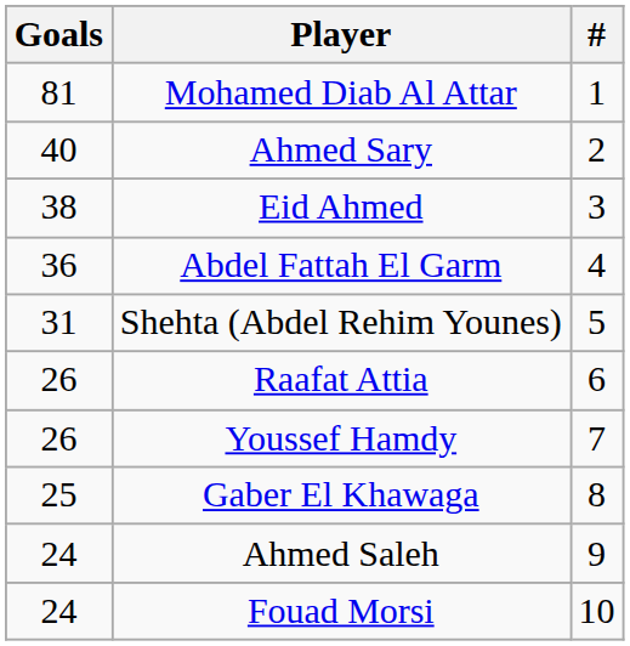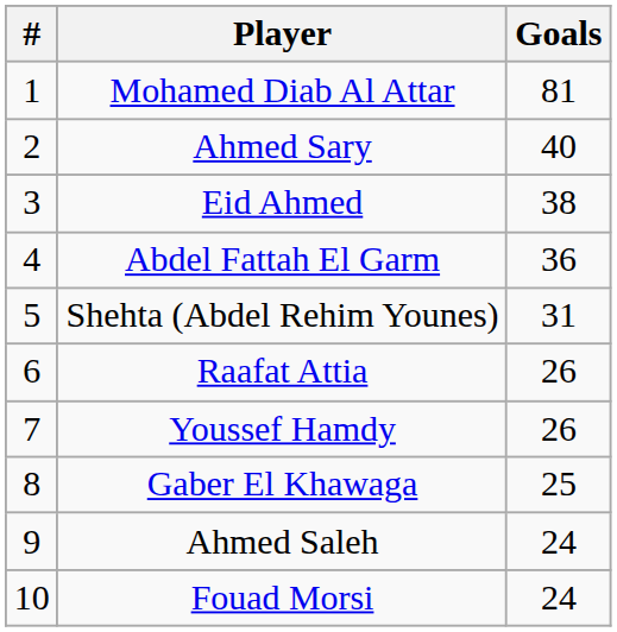 <table class="wikitable" style="text-align: center;">
 <tr>
+<th>#</th>
+<th>Player</th>
 <th>Goals</th>
-<th>Player</th>
-<th>#</th>
 </tr>
 <tr>
+<td>1</td>
+<td><a href='#'>Mohamed Diab Al Attar</a></td>
 <td>81</td>
-<td><a href='#'>Mohamed Diab Al Attar</a></td>
-<td>1</td>
 </tr>
 <tr>
+<td>2</td>
+<td><a href='#'>Ahmed Sary</a></td>
 <td>40</td>
-<td><a href='#'>Ahmed Sary</a></td>
-<td>2</td>
 </tr>
 <tr>
+<td>3</td>
+<td><a href='#'>Eid Ahmed</a></td>
 <td>38</td>
-<td><a href='#'>Eid Ahmed</a></td>
-<td>3</td>
 </tr>
 <tr>
+<td>4</td>
+<td><a href='#'>Abdel Fattah El Garm</a></td>
 <td>36</td>
-<td><a href='#'>Abdel Fattah El Garm</a></td>
-<td>4</td>
 </tr>
 <tr>
+<td>5</td>
+<td>Shehta (Abdel Rehim Younes)</td>
 <td>31</td>
-<td>Shehta (Abdel Rehim Younes)</td>
-<td>5</td>
 </tr>
 <tr>
+<td>6</td>
+<td><a href='#'>Raafat Attia</a></td>
 <td>26</td>
-<td><a href='#'>Raafat Attia</a></td>
-<td>6</td>
 </tr>
 <tr>
+<td>7</td>
+<td><a href='#'>Youssef Hamdy</a></td>
 <td>26</td>
-<td><a href='#'>Youssef Hamdy</a></td>
-<td>7</td>
 </tr>
 <tr>
+<td>8</td>
+<td><a href='#'>Gaber El Khawaga</a></td>
 <td>25</td>
-<td><a href='#'>Gaber El Khawaga</a></td>
-<td>8</td>
 </tr>
 <tr>
+<td>9</td>
+<td>Ahmed Saleh</td>
 <td>24</td>
-<td>Ahmed Saleh</td>
-<td>9</td>
 </tr>
 <tr>
+<td>10</td>
+<td><a href='#'>Fouad Morsi</a></td>
 <td>24</td>
-<td><a href='#'>Fouad Morsi</a></td>
-<td>10</td>
 </tr>
 </table>
